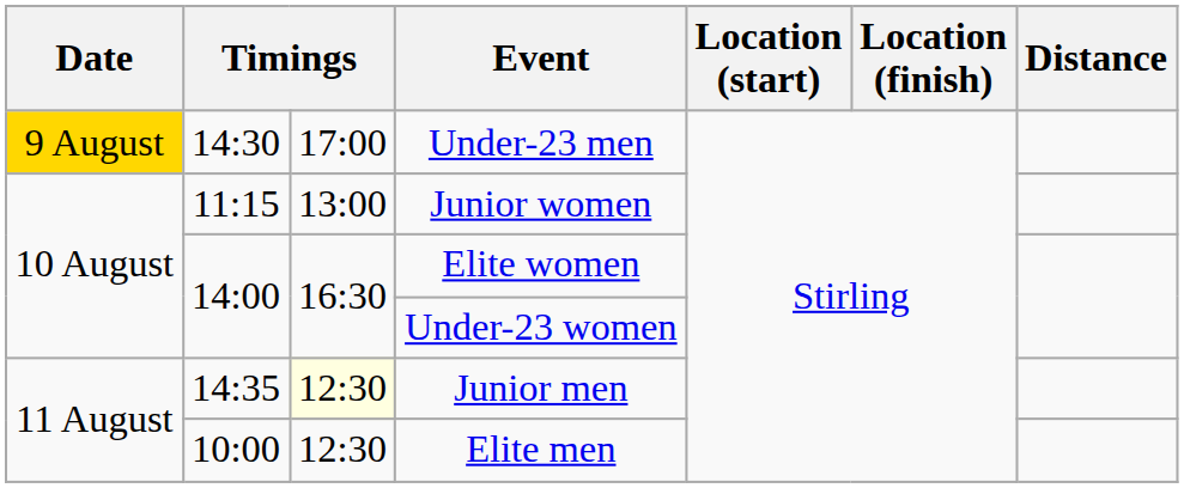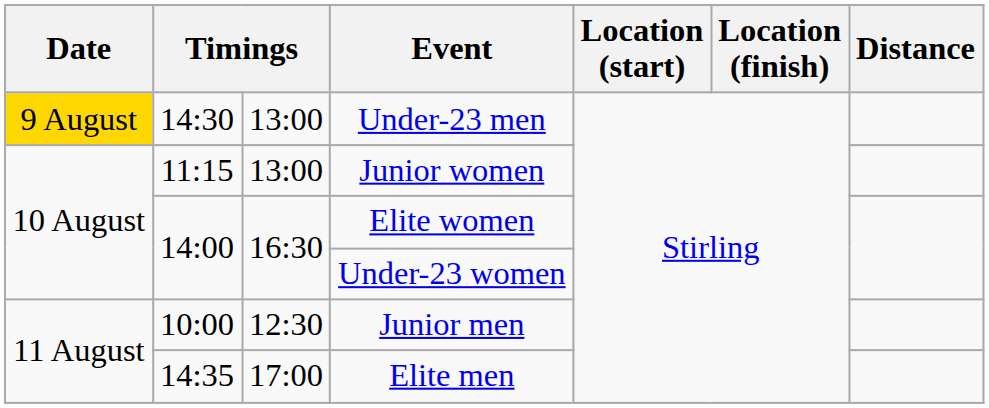 <table class="wikitable" style="text-align: center">
 <tr>
 <th>Date</th>
 <th colspan=2>Timings</th>
 <th>Event</th>
 <th>Location<br>(start)</th>
 <th>Location<br>(finish)</th>
 <th>Distance</th>
 </tr>
 <tr>
 <td style="background: gold;">9 August</td>
 <td>14:30</td>
-<td>17:00</td>
+<td>13:00</td>
 <td><a href='#'>Under-23 men</a></td>
 <td rowspan=6 colspan=2><a href='#'>Stirling</a></td>
 <td></td>
 </tr>
 <tr>
 <td rowspan=3>10 August</td>
 <td>11:15</td>
 <td>13:00</td>
 <td><a href='#'>Junior women</a></td>
 <td></td>
 </tr>
 <tr>
 <td rowspan=2>14:00</td>
 <td rowspan=2>16:30</td>
 <td><a href='#'>Elite women</a></td>
 <td rowspan=2></td>
 </tr>
 <tr>
 <td><a href='#'>Under-23 women</a></td>
 </tr>
 <tr>
 <td rowspan=2>11 August</td>
-<td>14:35</td>
-<td style="background: lightyellow;">12:30</td>
+<td>10:00</td>
+<td>12:30</td>
 <td><a href='#'>Junior men</a></td>
 <td></td>
 </tr>
 <tr>
-<td>10:00</td>
-<td>12:30</td>
+<td>14:35</td>
+<td>17:00</td>
 <td><a href='#'>Elite men</a></td>
 <td></td>
 </tr>
 </table>
